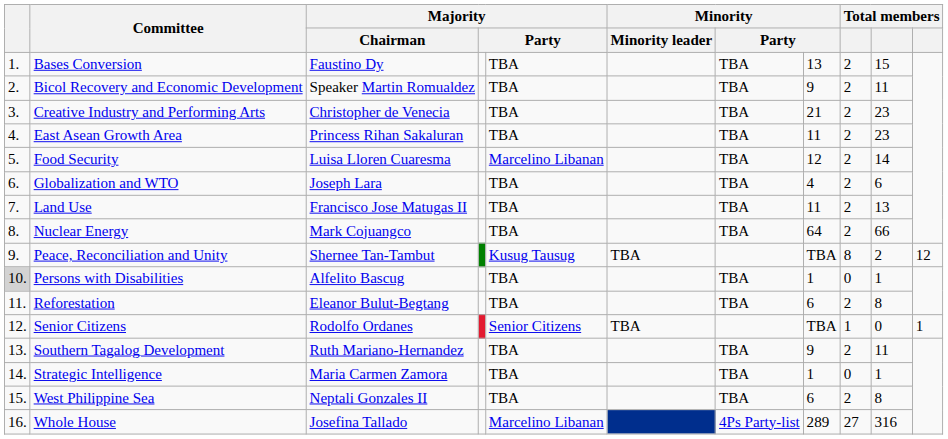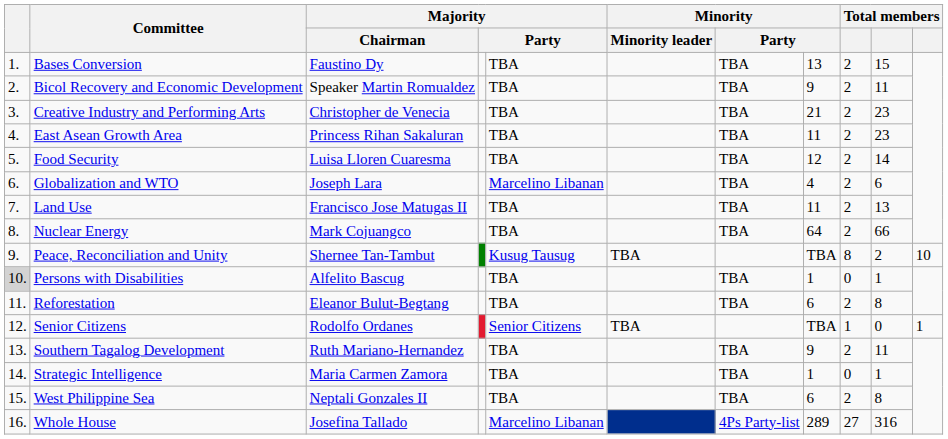 <table class="wikitable" style="font-size:100%;">
 <tr>
 <th rowspan="2"></th>
 <th rowspan="2">Committee</th>
 <th colspan="3">Majority</th>
 <th colspan="3">Minority</th>
 <th colspan="3">Total members</th>
 </tr>
 <tr>
 <th>Chairman</th>
 <th colspan="2">Party</th>
 <th>Minority leader</th>
 <th colspan="2">Party</th>
 <th></th>
 <th></th>
 <th></th>
 </tr>
 <tr>
 <td>1.</td>
 <td><a href='#'>Bases Conversion</a></td>
 <td><a href='#'>Faustino Dy</a></td>
 <td></td>
 <td>TBA</td>
 <td></td>
 <td>TBA</td>
 <td>13</td>
 <td>2</td>
 <td>15</td>
 </tr>
 <tr>
 <td>2.</td>
 <td><a href='#'>Bicol Recovery and Economic Development</a></td>
 <td>Speaker <a href='#'>Martin Romualdez</a></td>
 <td></td>
 <td>TBA</td>
 <td></td>
 <td>TBA</td>
 <td>9</td>
 <td>2</td>
 <td>11</td>
 </tr>
 <tr>
 <td>3.</td>
 <td><a href='#'>Creative Industry and Performing Arts</a></td>
 <td><a href='#'>Christopher de Venecia</a></td>
 <td></td>
 <td>TBA</td>
 <td></td>
 <td>TBA</td>
 <td>21</td>
 <td>2</td>
 <td>23</td>
 </tr>
 <tr>
 <td>4.</td>
 <td><a href='#'>East Asean Growth Area</a></td>
 <td><a href='#'>Princess Rihan Sakaluran</a></td>
 <td></td>
 <td>TBA</td>
 <td></td>
 <td>TBA</td>
 <td>11</td>
 <td>2</td>
 <td>23</td>
 </tr>
 <tr>
 <td>5.</td>
 <td><a href='#'>Food Security</a></td>
 <td><a href='#'>Luisa Lloren Cuaresma</a></td>
 <td></td>
-<td><a href='#'>Marcelino Libanan</a></td>
+<td>TBA</td>
 <td></td>
 <td>TBA</td>
 <td>12</td>
 <td>2</td>
 <td>14</td>
 </tr>
 <tr>
 <td>6.</td>
 <td><a href='#'>Globalization and WTO</a></td>
 <td><a href='#'>Joseph Lara</a></td>
 <td></td>
-<td>TBA</td>
+<td><a href='#'>Marcelino Libanan</a></td>
 <td></td>
 <td>TBA</td>
 <td>4</td>
 <td>2</td>
 <td>6</td>
 </tr>
 <tr>
 <td>7.</td>
 <td><a href='#'>Land Use</a></td>
 <td><a href='#'>Francisco Jose Matugas II</a></td>
 <td></td>
 <td>TBA</td>
 <td></td>
 <td>TBA</td>
 <td>11</td>
 <td>2</td>
 <td>13</td>
 </tr>
 <tr>
 <td>8.</td>
 <td><a href='#'>Nuclear Energy</a></td>
 <td><a href='#'>Mark Cojuangco</a></td>
 <td></td>
 <td>TBA</td>
 <td></td>
 <td>TBA</td>
 <td>64</td>
 <td>2</td>
 <td>66</td>
 </tr>
 <tr>
 <td>9.</td>
 <td><a href='#'>Peace, Reconciliation and Unity</a></td>
 <td><a href='#'>Shernee Tan-Tambut</a></td>
 <td style="background-color:green;"></td>
 <td><a href='#'>Kusug Tausug</a></td>
 <td>TBA</td>
 <td></td>
 <td>TBA</td>
 <td>8</td>
 <td>2</td>
-<td>12</td>
+<td>10</td>
 </tr>
 <tr>
 <td style="background: lightgrey;">10.</td>
 <td><a href='#'>Persons with Disabilities</a></td>
 <td><a href='#'>Alfelito Bascug</a></td>
 <td></td>
 <td>TBA</td>
 <td></td>
 <td>TBA</td>
 <td>1</td>
 <td>0</td>
 <td>1</td>
 </tr>
 <tr>
 <td>11.</td>
 <td><a href='#'>Reforestation</a></td>
 <td><a href='#'>Eleanor Bulut-Begtang</a></td>
 <td></td>
 <td>TBA</td>
 <td></td>
 <td>TBA</td>
 <td>6</td>
 <td>2</td>
 <td>8</td>
 </tr>
 <tr>
 <td>12.</td>
 <td><a href='#'>Senior Citizens</a></td>
 <td><a href='#'>Rodolfo Ordanes</a></td>
 <td style="background-color:#E31A30;"></td>
 <td><a href='#'>Senior Citizens</a></td>
 <td>TBA</td>
 <td></td>
 <td>TBA</td>
 <td>1</td>
 <td>0</td>
 <td>1</td>
 </tr>
 <tr>
 <td>13.</td>
 <td><a href='#'>Southern Tagalog Development</a></td>
 <td><a href='#'>Ruth Mariano-Hernandez</a></td>
 <td></td>
 <td>TBA</td>
 <td></td>
 <td>TBA</td>
 <td>9</td>
 <td>2</td>
 <td>11</td>
 </tr>
 <tr>
 <td>14.</td>
 <td><a href='#'>Strategic Intelligence</a></td>
 <td><a href='#'>Maria Carmen Zamora</a></td>
 <td></td>
 <td>TBA</td>
 <td></td>
 <td>TBA</td>
 <td>1</td>
 <td>0</td>
 <td>1</td>
 </tr>
 <tr>
 <td>15.</td>
 <td><a href='#'>West Philippine Sea</a></td>
 <td><a href='#'>Neptali Gonzales II</a></td>
 <td></td>
 <td>TBA</td>
 <td></td>
 <td>TBA</td>
 <td>6</td>
 <td>2</td>
 <td>8</td>
 </tr>
 <tr>
 <td>16.</td>
 <td><a href='#'>Whole House</a></td>
 <td><a href='#'>Josefina Tallado</a></td>
 <td></td>
 <td><a href='#'>Marcelino Libanan</a></td>
 <td style="background-color:#002E8D;"></td>
 <td><a href='#'>4Ps Party-list</a></td>
 <td>289</td>
 <td>27</td>
 <td>316</td>
 </tr>
 </table>
